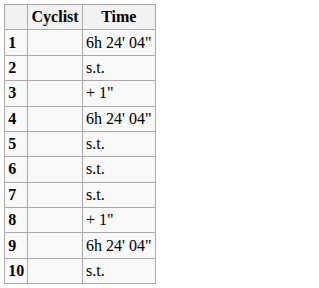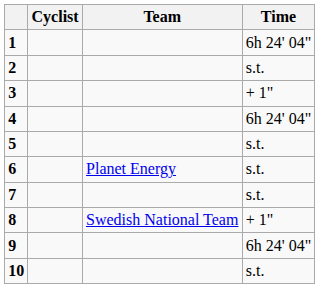 <table class="wikitable">
 <tr style="background:#ccccff;">
 <th></th>
 <th>Cyclist</th>
+<th>Team</th>
 <th>Time</th>
 </tr>
 <tr>
 <td><strong>1</strong></td>
+<td></td>
 <td></td>
 <td>6h 24' 04"</td>
 </tr>
 <tr>
 <td><strong>2</strong></td>
 <td></td>
+<td></td>
 <td>s.t.</td>
 </tr>
 <tr>
 <td><strong>3</strong></td>
+<td></td>
 <td></td>
 <td>+ 1"</td>
 </tr>
 <tr>
 <td><strong>4</strong></td>
 <td></td>
+<td></td>
 <td>6h 24' 04"</td>
 </tr>
 <tr>
 <td><strong>5</strong></td>
+<td></td>
 <td></td>
 <td>s.t.</td>
 </tr>
 <tr>
 <td><strong>6</strong></td>
 <td></td>
+<td><a href='#'>Planet Energy</a></td>
 <td>s.t.</td>
 </tr>
 <tr>
 <td><strong>7</strong></td>
+<td></td>
 <td></td>
 <td>s.t.</td>
 </tr>
 <tr>
 <td><strong>8</strong></td>
 <td></td>
+<td><a href='#'>Swedish National Team</a></td>
 <td>+ 1"</td>
 </tr>
 <tr>
 <td><strong>9</strong></td>
+<td></td>
 <td></td>
 <td>6h 24' 04"</td>
 </tr>
 <tr>
 <td><strong>10</strong></td>
 <td></td>
+<td></td>
 <td>s.t.</td>
 </tr>
 </table>
